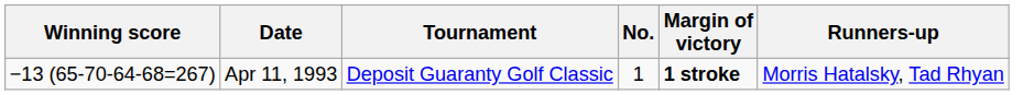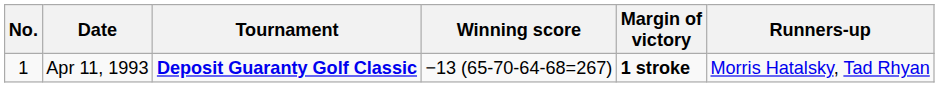 <table class="wikitable" style="font-size:95%;">
 <tr>
-<th>Winning score</th>
+<th>No.</th>
 <th>Date</th>
 <th>Tournament</th>
-<th>No.</th>
+<th>Winning score</th>
 <th>Margin of<br>victory</th>
 <th>Runners-up</th>
 </tr>
 <tr>
+<td align=center>1</td>
+<td align=right>Apr 11, 1993</td>
+<td><strong><a href='#'>Deposit Guaranty Golf Classic</a></strong></td>
 <td>−13 (65-70-64-68=267)</td>
-<td align=right>Apr 11, 1993</td>
-<td><a href='#'>Deposit Guaranty Golf Classic</a></td>
-<td align=center>1</td>
 <td><strong>1 stroke</strong></td>
 <td> <a href='#'>Morris Hatalsky</a>,  <a href='#'>Tad Rhyan</a></td>
 </tr>
 </table>
